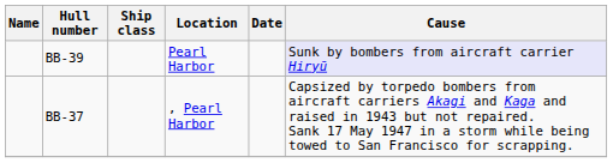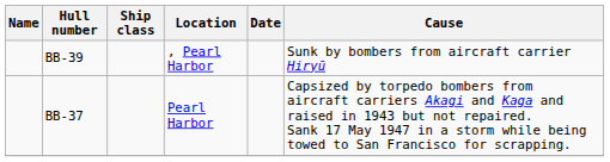 <table class="wikitable sortable">
 <tr>
 <th>Name</th>
 <th>Hull number</th>
 <th>Ship class</th>
 <th>Location</th>
 <th>Date</th>
 <th>Cause</th>
 </tr>
 <tr>
 <td></td>
 <td>BB-39</td>
 <td></td>
-<td><a href='#'>Pearl Harbor</a></td>
+<td>, <a href='#'>Pearl Harbor</a></td>
 <td></td>
-<td style="background: lavender;">Sunk by bombers from aircraft carrier <em><a href='#'>Hiryū</a></em></td>
+<td>Sunk by bombers from aircraft carrier <em><a href='#'>Hiryū</a></em></td>
 </tr>
 <tr>
 <td></td>
 <td>BB-37</td>
 <td></td>
-<td>, <a href='#'>Pearl Harbor</a></td>
+<td><a href='#'>Pearl Harbor</a></td>
 <td></td>
 <td>Capsized by torpedo bombers from aircraft carriers <em><a href='#'>Akagi</a></em> and <em><a href='#'>Kaga</a></em> and raised in 1943 but not repaired.  <br>Sank 17 May 1947 in a storm while being towed to San Francisco for scrapping.</td>
 </tr>
 <tr>
 </tr>
 </table>
